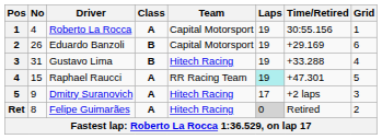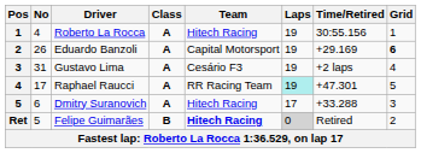 <table class="wikitable" style="font-size:90%">
 <tr>
 <th>Pos</th>
 <th>No</th>
 <th>Driver</th>
 <th>Class</th>
 <th>Team</th>
 <th>Laps</th>
 <th>Time/Retired</th>
 <th>Grid</th>
 </tr>
 <tr>
 <th>1</th>
 <td>4</td>
 <td> <a href='#'>Roberto La Rocca</a></td>
 <td align="center"><strong><span>A</span></strong></td>
-<td>Capital Motorsport</td>
+<td><a href='#'>Hitech Racing</a></td>
 <td>19</td>
 <td>30:55.156</td>
 <td>1</td>
 </tr>
 <tr>
 <th>2</th>
 <td>26</td>
 <td> Eduardo Banzoli</td>
-<td align=center><strong><span>B</span></strong></td>
+<td align="center"><strong><span>A</span></strong></td>
 <td>Capital Motorsport</td>
 <td>19</td>
 <td>+29.169</td>
-<td>6</td>
+<td><strong>6</strong></td>
 </tr>
 <tr>
 <th>3</th>
 <td>31</td>
 <td> Gustavo Lima</td>
-<td align=center><strong><span>B</span></strong></td>
-<td><a href='#'>Hitech Racing</a></td>
+<td align="center"><strong><span>A</span></strong></td>
+<td>Cesário F3</td>
 <td>19</td>
-<td>+33.288</td>
+<td>+2 laps</td>
 <td>4</td>
 </tr>
 <tr>
 <th>4</th>
-<td>15</td>
+<td>17</td>
 <td> Raphael Raucci</td>
 <td align="center"><strong><span>A</span></strong></td>
 <td>RR Racing Team</td>
 <td style="background: paleturquoise;">19</td>
 <td>+47.301</td>
 <td>5</td>
 </tr>
 <tr>
 <th>5</th>
-<td>9</td>
+<td>6</td>
 <td> <a href='#'>Dmitry Suranovich</a></td>
 <td align="center"><strong><span>A</span></strong></td>
 <td><a href='#'>Hitech Racing</a></td>
 <td>17</td>
-<td>+2 laps</td>
+<td>+33.288</td>
 <td>3</td>
 </tr>
 <tr>
 <th>Ret</th>
-<td>8</td>
+<td>5</td>
 <td> <a href='#'>Felipe Guimarães</a></td>
-<td align="center"><strong><span>A</span></strong></td>
-<td><a href='#'>Hitech Racing</a></td>
+<td align=center><strong><span>B</span></strong></td>
+<td><strong><a href='#'>Hitech Racing</a></strong></td>
 <td style="background: lightgrey;">0</td>
 <td>Retired</td>
 <td>2</td>
 </tr>
 <tr>
 <th colspan=8 align=center>Fastest lap: <a href='#'>Roberto La Rocca</a> 1:36.529,  on lap 17</th>
 </tr>
 </table>
